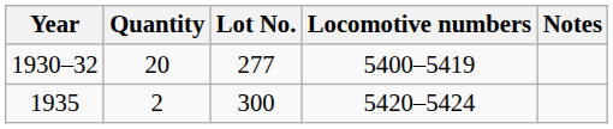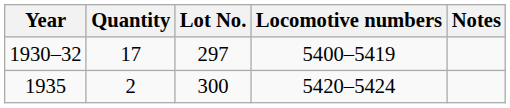 <table class="wikitable" style="text-align:center">
 <tr>
 <th>Year</th>
 <th>Quantity</th>
 <th>Lot No.</th>
 <th>Locomotive numbers</th>
 <th>Notes</th>
 </tr>
 <tr>
 <td>1930–32</td>
-<td>20</td>
-<td>277</td>
+<td>17</td>
+<td>297</td>
 <td>5400–5419</td>
 <td align=left></td>
 </tr>
 <tr>
 <td>1935</td>
 <td>2</td>
 <td>300</td>
 <td>5420–5424</td>
 <td align=left></td>
 </tr>
 </table>
